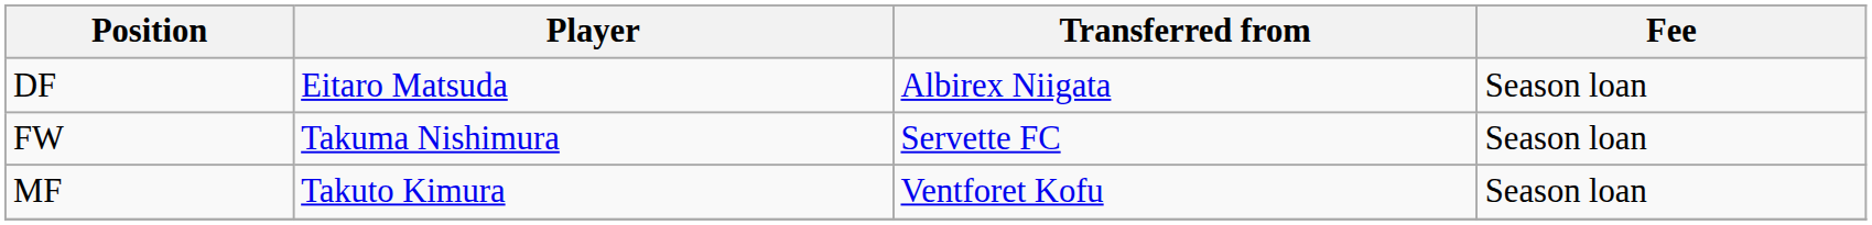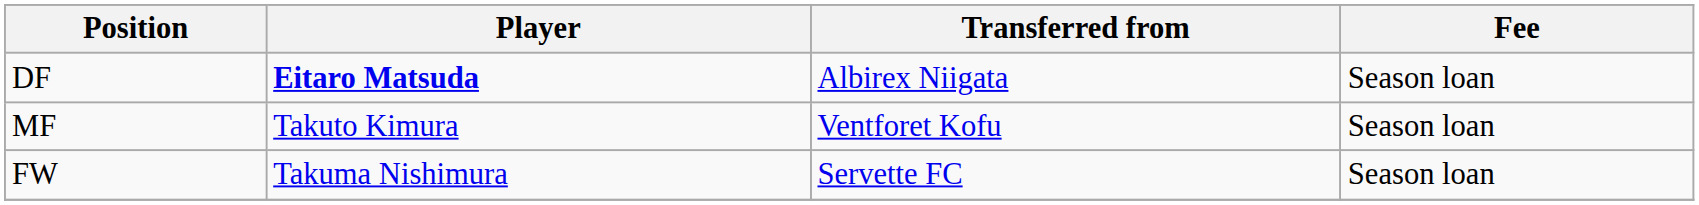 <table class="wikitable sortable" style="width:70%; text-align:center; font-size:100%; text-align:left;">
 <tr>
 <th>Position</th>
 <th>Player</th>
 <th>Transferred from</th>
 <th>Fee</th>
 </tr>
 <tr>
 <td>DF</td>
-<td> <a href='#'>Eitaro Matsuda</a></td>
+<td><strong> <a href='#'>Eitaro Matsuda</a></strong></td>
 <td> <a href='#'>Albirex Niigata</a></td>
+<td>Season loan </td>
+</tr>
+<tr>
+<td>MF</td>
+<td> <a href='#'>Takuto Kimura</a></td>
+<td> <a href='#'>Ventforet Kofu</a></td>
 <td>Season loan </td>
 </tr>
 <tr>
 <td>FW</td>
 <td> <a href='#'>Takuma Nishimura</a></td>
 <td> <a href='#'>Servette FC</a></td>
 <td>Season loan </td>
 </tr>
 <tr>
-<td>MF</td>
-<td> <a href='#'>Takuto Kimura</a></td>
-<td> <a href='#'>Ventforet Kofu</a></td>
-<td>Season loan </td>
-</tr>
-<tr>
 </tr>
 </table>
